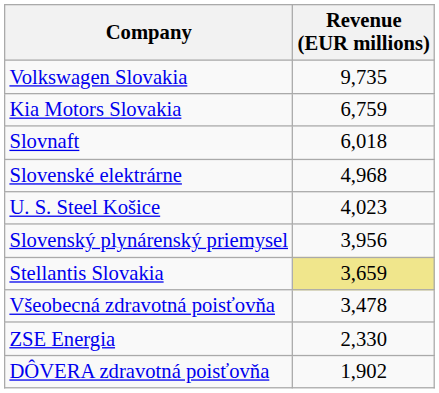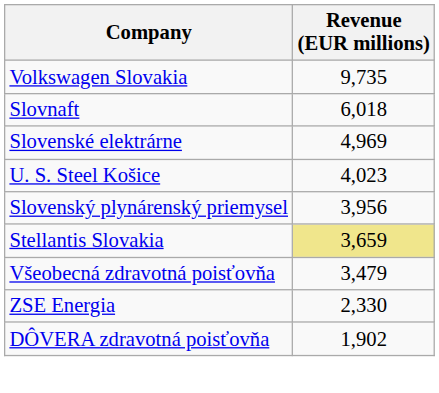 <table class="wikitable" style="text-align:center">
 <tr>
 <th>Company</th>
 <th>Revenue<br>(EUR millions)</th>
 </tr>
 <tr>
 <td align=left><a href='#'>Volkswagen Slovakia</a></td>
 <td>9,735</td>
 </tr>
 <tr>
-<td align=left><a href='#'>Kia Motors Slovakia</a></td>
-<td>6,759</td>
-</tr>
-<tr>
 <td align=left><a href='#'>Slovnaft</a></td>
 <td>6,018</td>
 </tr>
 <tr>
 <td align=left><a href='#'>Slovenské elektrárne</a></td>
-<td>4,968</td>
+<td>4,969</td>
 </tr>
 <tr>
 <td align=left><a href='#'>U. S. Steel Košice</a></td>
 <td>4,023</td>
 </tr>
 <tr>
 <td align=left><a href='#'>Slovenský plynárenský priemysel</a></td>
 <td>3,956</td>
 </tr>
 <tr>
 <td align=left><a href='#'>Stellantis Slovakia</a></td>
 <td style="background: khaki;">3,659</td>
 </tr>
 <tr>
 <td align=left><a href='#'>Všeobecná zdravotná poisťovňa</a></td>
-<td>3,478</td>
+<td>3,479</td>
 </tr>
 <tr>
 <td align=left><a href='#'>ZSE Energia</a></td>
 <td>2,330</td>
 </tr>
 <tr>
 <td align=left><a href='#'>DÔVERA zdravotná poisťovňa</a></td>
 <td>1,902</td>
 </tr>
 </table>
